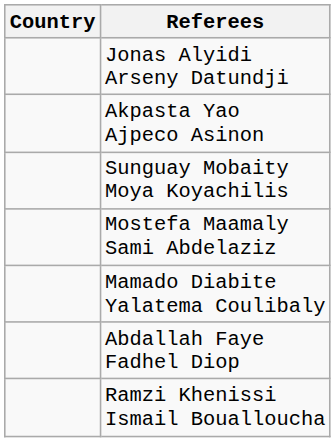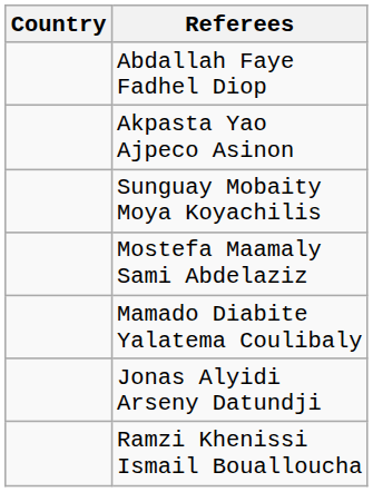 <table class="wikitable">
 <tr>
 <th>Country</th>
 <th>Referees</th>
 </tr>
 <tr>
 <td></td>
-<td>Jonas Alyidi<br>Arseny Datundji</td>
+<td>Abdallah Faye<br>Fadhel Diop</td>
 </tr>
 <tr>
 <td></td>
 <td>Akpasta Yao<br>Ajpeco Asinon</td>
 </tr>
 <tr>
 <td></td>
 <td>Sunguay Mobaity<br>Moya Koyachilis</td>
 </tr>
 <tr>
 <td></td>
 <td>Mostefa Maamaly<br>Sami Abdelaziz</td>
 </tr>
 <tr>
 <td></td>
 <td>Mamado Diabite<br>Yalatema Coulibaly</td>
 </tr>
 <tr>
 <td></td>
-<td>Abdallah Faye<br>Fadhel Diop</td>
+<td>Jonas Alyidi<br>Arseny Datundji</td>
 </tr>
 <tr>
 <td></td>
 <td>Ramzi Khenissi<br>Ismail Boualloucha</td>
 </tr>
 </table>
